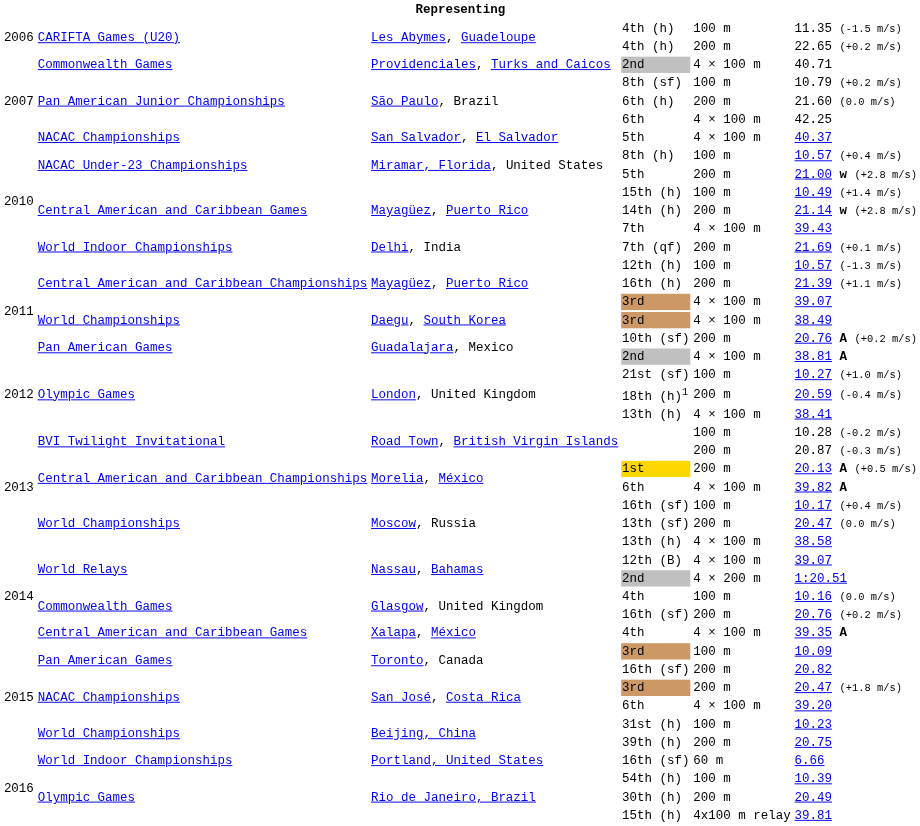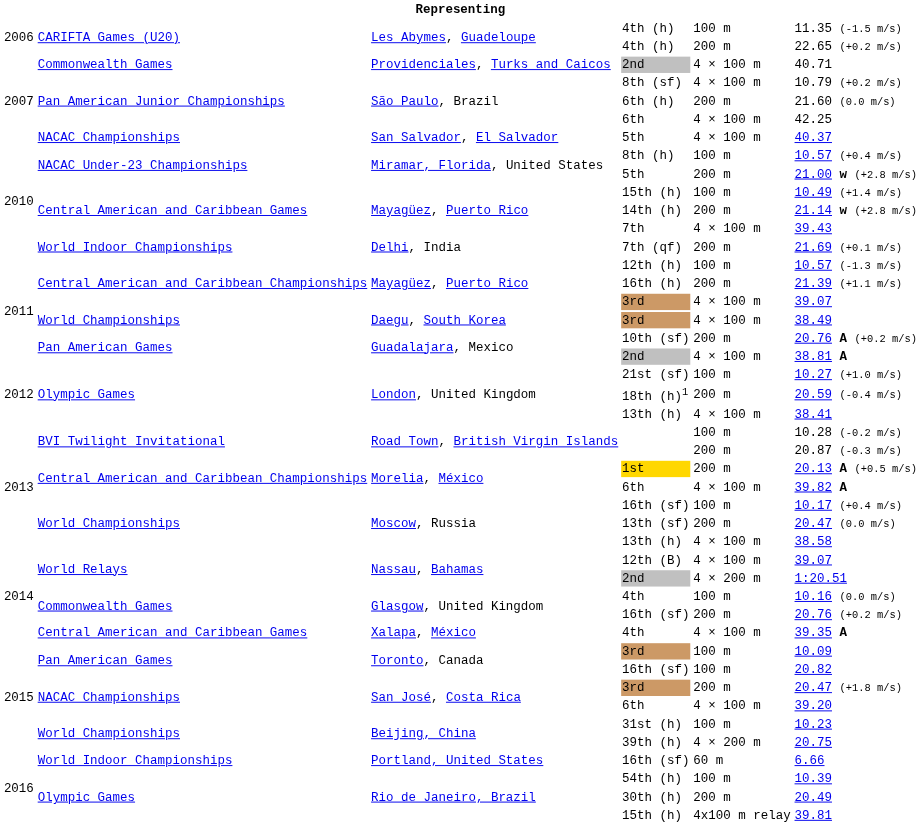 <table>
 <tr>
 <th colspan="6">Representing </th>
 </tr>
 <tr>
 <td rowspan=2>2006</td>
 <td rowspan=2><a href='#'>CARIFTA Games (U20)</a></td>
 <td rowspan=2><a href='#'>Les Abymes</a>, <a href='#'>Guadeloupe</a></td>
 <td>4th (h)</td>
 <td>100 m</td>
 <td>11.35 <small>(-1.5 m/s)</small></td>
 </tr>
 <tr>
 <td>4th (h)</td>
 <td>200 m</td>
 <td>22.65 <small>(+0.2 m/s)</small></td>
 </tr>
 <tr>
 <td rowspan=5>2007</td>
 <td><a href='#'>Commonwealth Games</a></td>
 <td><a href='#'>Providenciales</a>, <a href='#'>Turks and Caicos</a></td>
 <td bgcolor=silver>2nd</td>
 <td>4 × 100 m</td>
 <td>40.71</td>
 </tr>
 <tr>
 <td rowspan=3><a href='#'>Pan American Junior Championships</a></td>
 <td rowspan=3><a href='#'>São Paulo</a>, Brazil</td>
 <td>8th (sf)</td>
-<td>100 m</td>
+<td>4 × 100 m</td>
 <td>10.79 <small>(+0.2 m/s)</small></td>
 </tr>
 <tr>
 <td>6th (h)</td>
 <td>200 m</td>
 <td>21.60 <small>(0.0 m/s)</small></td>
 </tr>
 <tr>
 <td>6th</td>
 <td>4 × 100 m</td>
 <td>42.25</td>
 </tr>
 <tr>
 <td><a href='#'>NACAC Championships</a></td>
 <td><a href='#'>San Salvador</a>, <a href='#'>El Salvador</a></td>
 <td>5th</td>
 <td>4 × 100 m</td>
 <td><a href='#'>40.37</a></td>
 </tr>
 <tr>
 <td rowspan=6>2010</td>
 <td rowspan=2><a href='#'>NACAC Under-23 Championships</a></td>
 <td rowspan=2><a href='#'>Miramar, Florida</a>, United States</td>
 <td>8th (h)</td>
 <td>100 m</td>
 <td><a href='#'>10.57</a> <small>(+0.4 m/s)</small></td>
 </tr>
 <tr>
 <td>5th</td>
 <td>200 m</td>
 <td><a href='#'>21.00</a> <strong>w</strong> <small>(+2.8 m/s)</small></td>
 </tr>
 <tr>
 <td rowspan=3><a href='#'>Central American and Caribbean Games</a></td>
 <td rowspan=3><a href='#'>Mayagüez</a>, <a href='#'>Puerto Rico</a></td>
 <td>15th (h)</td>
 <td>100 m</td>
 <td><a href='#'>10.49</a> <small>(+1.4 m/s)</small></td>
 </tr>
 <tr>
 <td>14th (h)</td>
 <td>200 m</td>
 <td><a href='#'>21.14</a> <strong>w</strong> <small>(+2.8 m/s)</small></td>
 </tr>
 <tr>
 <td>7th</td>
 <td>4 × 100 m</td>
 <td><a href='#'>39.43</a></td>
 </tr>
 <tr>
 <td><a href='#'>World Indoor Championships</a></td>
 <td><a href='#'>Delhi</a>, India</td>
 <td>7th (qf)</td>
 <td>200 m</td>
 <td><a href='#'>21.69</a> <small>(+0.1 m/s)</small></td>
 </tr>
 <tr>
 <td rowspan=6>2011</td>
 <td rowspan=3><a href='#'>Central American and Caribbean Championships</a></td>
 <td rowspan=3><a href='#'>Mayagüez</a>, <a href='#'>Puerto Rico</a></td>
 <td>12th (h)</td>
 <td>100 m</td>
 <td><a href='#'>10.57</a> <small>(-1.3 m/s)</small></td>
 </tr>
 <tr>
 <td>16th (h)</td>
 <td>200 m</td>
 <td><a href='#'>21.39</a> <small>(+1.1 m/s)</small></td>
 </tr>
 <tr>
 <td bgcolor="cc9966">3rd</td>
 <td>4 × 100 m</td>
 <td><a href='#'>39.07</a></td>
 </tr>
 <tr>
 <td><a href='#'>World Championships</a></td>
 <td><a href='#'>Daegu</a>, <a href='#'>South Korea</a></td>
 <td bgcolor="cc9966">3rd</td>
 <td>4 × 100 m</td>
 <td><a href='#'>38.49</a></td>
 </tr>
 <tr>
 <td rowspan=2><a href='#'>Pan American Games</a></td>
 <td rowspan=2><a href='#'>Guadalajara</a>, Mexico</td>
 <td>10th (sf)</td>
 <td>200 m</td>
 <td><a href='#'>20.76</a> <strong>A</strong> <small>(+0.2 m/s)</small></td>
 </tr>
 <tr>
 <td bgcolor=silver>2nd</td>
 <td>4 × 100 m</td>
 <td><a href='#'>38.81</a> <strong>A</strong></td>
 </tr>
 <tr>
 <td rowspan=3>2012</td>
 <td rowspan=3><a href='#'>Olympic Games</a></td>
 <td rowspan=3><a href='#'>London</a>, United Kingdom</td>
 <td>21st (sf)</td>
 <td>100 m</td>
 <td><a href='#'>10.27</a> <small>(+1.0 m/s)</small></td>
 </tr>
 <tr>
 <td>18th (h)<sup>1</sup></td>
 <td>200 m</td>
 <td><a href='#'>20.59</a> <small>(-0.4 m/s)</small></td>
 </tr>
 <tr>
 <td>13th (h)</td>
 <td>4 × 100 m</td>
 <td><a href='#'>38.41</a></td>
 </tr>
 <tr>
 <td rowspan=7>2013</td>
 <td rowspan=2><a href='#'>BVI Twilight Invitational</a></td>
 <td rowspan=2><a href='#'>Road Town</a>, <a href='#'>British Virgin Islands</a></td>
 <td></td>
 <td>100 m</td>
 <td>10.28 <small>(-0.2 m/s)</small></td>
 </tr>
 <tr>
 <td></td>
 <td>200 m</td>
 <td>20.87 <small>(-0.3 m/s)</small></td>
 </tr>
 <tr>
 <td rowspan=2><a href='#'>Central American and Caribbean Championships</a></td>
 <td rowspan=2><a href='#'>Morelia</a>, <a href='#'>México</a></td>
 <td bgcolor=gold>1st</td>
 <td>200 m</td>
 <td><a href='#'>20.13</a>  <strong>A</strong> <small>(+0.5 m/s)</small></td>
 </tr>
 <tr>
 <td>6th</td>
 <td>4 × 100 m</td>
 <td><a href='#'>39.82</a> <strong>A</strong></td>
 </tr>
 <tr>
 <td rowspan=3><a href='#'>World Championships</a></td>
 <td rowspan=3><a href='#'>Moscow</a>, Russia</td>
 <td>16th (sf)</td>
 <td>100 m</td>
 <td><a href='#'>10.17</a> <small>(+0.4 m/s)</small></td>
 </tr>
 <tr>
 <td>13th (sf)</td>
 <td>200 m</td>
 <td><a href='#'>20.47</a> <small>(0.0 m/s)</small></td>
 </tr>
 <tr>
 <td>13th (h)</td>
 <td>4 × 100 m</td>
 <td><a href='#'>38.58</a></td>
 </tr>
 <tr>
 <td rowspan=5>2014</td>
 <td rowspan=2><a href='#'>World Relays</a></td>
 <td rowspan=2><a href='#'>Nassau</a>, <a href='#'>Bahamas</a></td>
 <td>12th (B)</td>
 <td>4 × 100 m</td>
 <td><a href='#'>39.07</a></td>
 </tr>
 <tr>
 <td bgcolor=silver>2nd</td>
 <td>4 × 200 m</td>
 <td><a href='#'>1:20.51</a></td>
 </tr>
 <tr>
 <td rowspan=2><a href='#'>Commonwealth Games</a></td>
 <td rowspan=2><a href='#'>Glasgow</a>, United Kingdom</td>
 <td>4th</td>
 <td>100 m</td>
 <td><a href='#'>10.16</a> <small>(0.0 m/s)</small></td>
 </tr>
 <tr>
 <td>16th (sf)</td>
 <td>200 m</td>
 <td><a href='#'>20.76</a> <small>(+0.2 m/s)</small></td>
 </tr>
 <tr>
 <td><a href='#'>Central American and Caribbean Games</a></td>
 <td><a href='#'>Xalapa</a>, <a href='#'>México</a></td>
 <td>4th</td>
 <td>4 × 100 m</td>
 <td><a href='#'>39.35</a> <strong>A</strong></td>
 </tr>
 <tr>
 <td rowspan=6>2015</td>
 <td rowspan=2><a href='#'>Pan American Games</a></td>
 <td rowspan=2><a href='#'>Toronto</a>, Canada</td>
 <td bgcolor="cc9966">3rd</td>
 <td>100 m</td>
 <td><a href='#'>10.09</a></td>
 </tr>
 <tr>
 <td>16th (sf)</td>
-<td>200 m</td>
+<td>100 m</td>
 <td><a href='#'>20.82</a></td>
 </tr>
 <tr>
 <td rowspan=2><a href='#'>NACAC Championships</a></td>
 <td rowspan=2><a href='#'>San José</a>, <a href='#'>Costa Rica</a></td>
 <td bgcolor="cc9966">3rd</td>
 <td>200 m</td>
 <td><a href='#'>20.47</a> <small>(+1.8 m/s)</small></td>
 </tr>
 <tr>
 <td>6th</td>
 <td>4 × 100 m</td>
 <td><a href='#'>39.20</a></td>
 </tr>
 <tr>
 <td rowspan=2><a href='#'>World Championships</a></td>
 <td rowspan=2><a href='#'>Beijing, China</a></td>
 <td>31st (h)</td>
 <td>100 m</td>
 <td><a href='#'>10.23</a></td>
 </tr>
 <tr>
 <td>39th (h)</td>
-<td>200 m</td>
+<td>4 × 200 m</td>
 <td><a href='#'>20.75</a></td>
 </tr>
 <tr>
 <td rowspan=4>2016</td>
 <td><a href='#'>World Indoor Championships</a></td>
 <td><a href='#'>Portland, United States</a></td>
 <td>16th (sf)</td>
 <td>60 m</td>
 <td><a href='#'>6.66</a></td>
 </tr>
 <tr>
 <td rowspan=3><a href='#'>Olympic Games</a></td>
 <td rowspan=3><a href='#'>Rio de Janeiro, Brazil</a></td>
 <td>54th (h)</td>
 <td>100 m</td>
 <td><a href='#'>10.39</a></td>
 </tr>
 <tr>
 <td>30th (h)</td>
 <td>200 m</td>
 <td><a href='#'>20.49</a></td>
 </tr>
 <tr>
 <td>15th (h)</td>
 <td>4x100 m relay</td>
 <td><a href='#'>39.81</a></td>
 </tr>
 </table>
